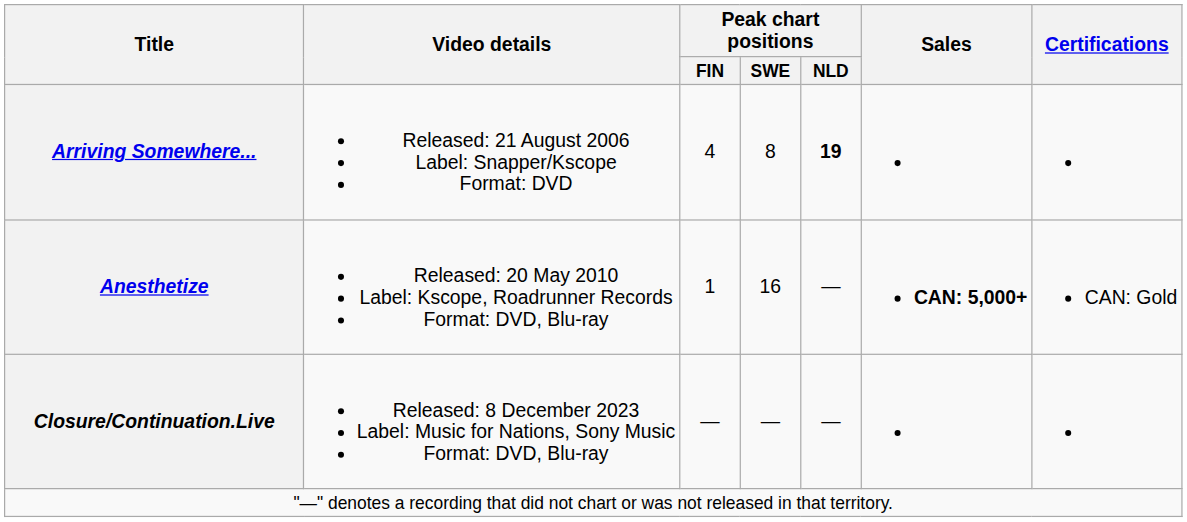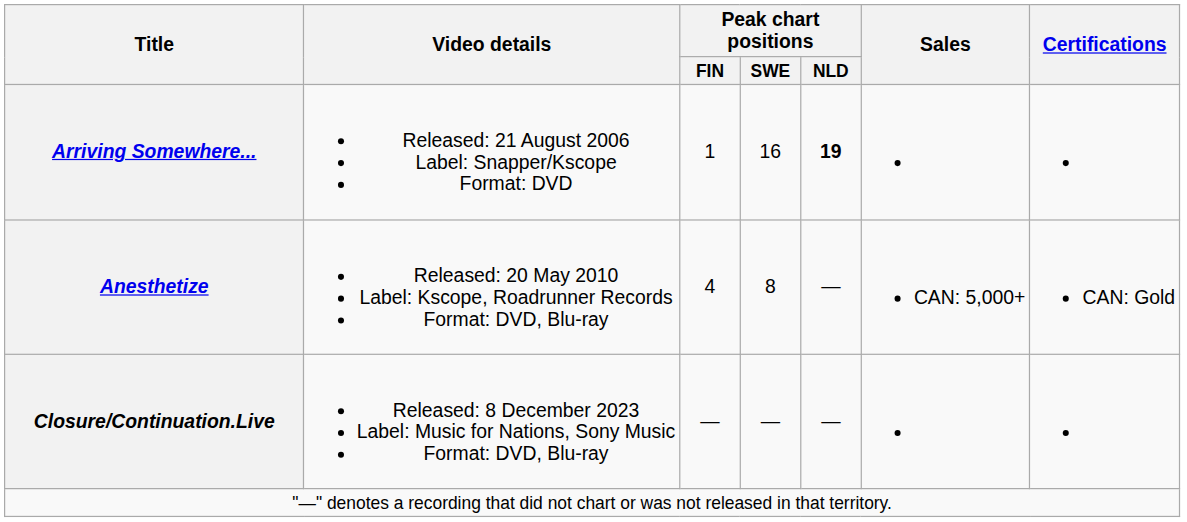 <table class="wikitable plainrowheaders" style="text-align:center;">
 <tr>
 <th scope="col" rowspan="2" style="width:15em;">Title</th>
 <th scope="col" rowspan="2">Video details</th>
 <th scope="col" colspan="3">Peak chart positions</th>
 <th scope="col" rowspan="2">Sales</th>
 <th scope="col" rowspan="2"><a href='#'>Certifications</a></th>
 </tr>
 <tr>
 <th scope="col" style="width:3em;font-size:90%;">FIN<br></th>
 <th scope="col" style="width:3em;font-size:90%;">SWE<br></th>
 <th scope="col" style="width:3em;font-size:90%;">NLD<br></th>
 </tr>
 <tr>
 <th scope="row"><em><a href='#'>Arriving Somewhere...</a></em></th>
 <td><br><ul><li>Released: 21 August 2006</li><li>Label: Snapper/Kscope</li><li>Format: DVD</li></ul></td>
-<td>4</td>
-<td>8</td>
+<td>1</td>
+<td>16</td>
 <td><strong>19</strong></td>
 <td><br><ul><li></li></ul></td>
 <td><br><ul><li></li></ul></td>
 </tr>
 <tr>
 <th scope="row"><em><a href='#'>Anesthetize</a></em></th>
 <td><br><ul><li>Released: 20 May 2010</li><li>Label: Kscope, Roadrunner Records</li><li>Format: DVD, Blu-ray</li></ul></td>
-<td>1</td>
-<td>16</td>
+<td>4</td>
+<td>8</td>
 <td>—</td>
-<td><strong><br><ul><li>CAN: 5,000+</li></ul></strong></td>
+<td><br><ul><li>CAN: 5,000+</li></ul></td>
 <td><br><ul><li>CAN: Gold</li></ul></td>
 </tr>
 <tr>
 <th scope="row"><em>Closure/Continuation.Live</em></th>
 <td><br><ul><li>Released: 8 December 2023</li><li>Label: Music for Nations, Sony Music</li><li>Format: DVD, Blu-ray</li></ul></td>
 <td>—</td>
 <td>—</td>
 <td>—</td>
 <td><br><ul><li></li></ul></td>
 <td><br><ul><li></li></ul></td>
 </tr>
 <tr>
 <td colspan="10" style="font-size:90%">"—" denotes a recording that did not chart or was not released in that territory.</td>
 </tr>
 </table>
